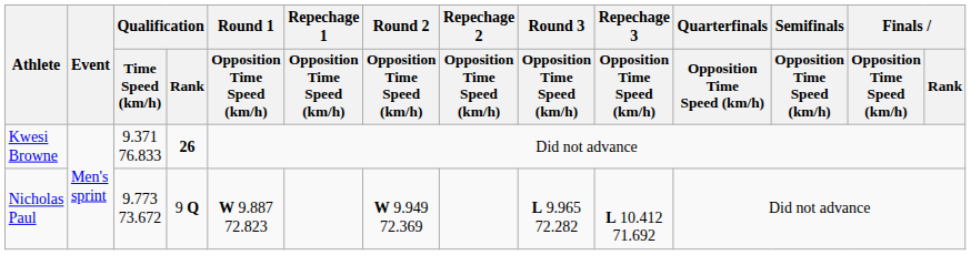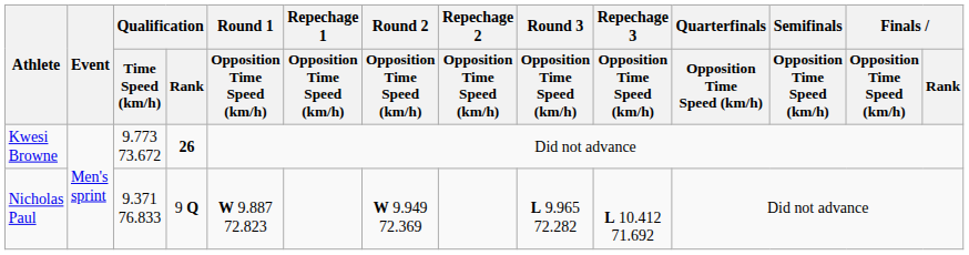 <table class=wikitable style=font-size:90%;text-align:center>
 <tr>
 <th rowspan=2>Athlete</th>
 <th rowspan=2>Event</th>
 <th colspan=2>Qualification</th>
 <th>Round 1</th>
 <th>Repechage 1</th>
 <th>Round 2</th>
 <th>Repechage 2</th>
 <th>Round 3</th>
 <th>Repechage 3</th>
 <th>Quarterfinals</th>
 <th>Semifinals</th>
 <th colspan=2>Finals / </th>
 </tr>
 <tr style=font-size:95%>
 <th>Time<br>Speed (km/h)</th>
 <th>Rank</th>
 <th>Opposition<br>Time<br>Speed (km/h)</th>
 <th>Opposition<br>Time<br>Speed (km/h)</th>
 <th>Opposition<br>Time<br>Speed (km/h)</th>
 <th>Opposition<br>Time<br>Speed (km/h)</th>
 <th>Opposition<br>Time<br>Speed (km/h)</th>
 <th>Opposition<br>Time<br>Speed (km/h)</th>
 <th>Opposition<br>Time<br>Speed (km/h)</th>
 <th>Opposition<br>Time<br>Speed (km/h)</th>
 <th>Opposition<br>Time<br>Speed (km/h)</th>
 <th>Rank</th>
 </tr>
 <tr>
 <td align=left><a href='#'>Kwesi Browne</a></td>
 <td align=left rowspan=2><a href='#'>Men's sprint</a></td>
-<td>9.371<br>76.833</td>
+<td>9.773<br>73.672</td>
 <td><strong>26</strong></td>
 <td colspan=10>Did not advance</td>
 </tr>
 <tr>
 <td align=left><a href='#'>Nicholas Paul</a></td>
-<td>9.773<br>73.672</td>
+<td>9.371<br>76.833</td>
 <td>9 <strong>Q</strong></td>
 <td><br><strong>W</strong> 9.887<br>72.823</td>
 <td></td>
 <td><br><strong>W</strong> 9.949<br>72.369</td>
 <td></td>
 <td><br><strong>L</strong> 9.965<br>72.282</td>
 <td><br><br><strong>L</strong> 10.412<br>71.692</td>
 <td colspan=4>Did not advance</td>
 </tr>
 </table>
